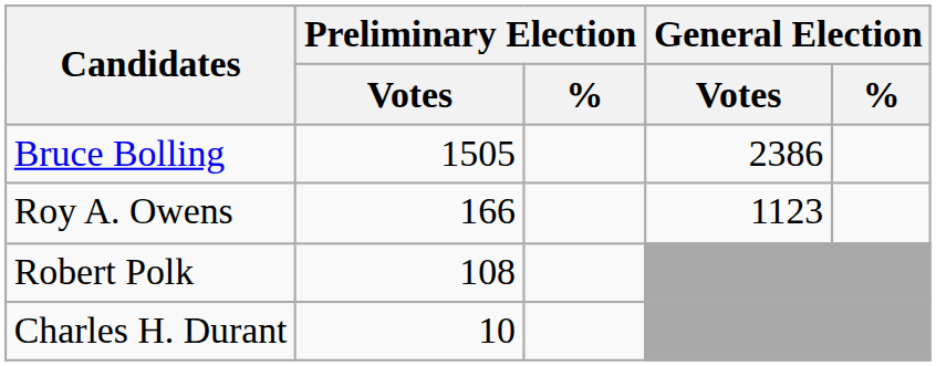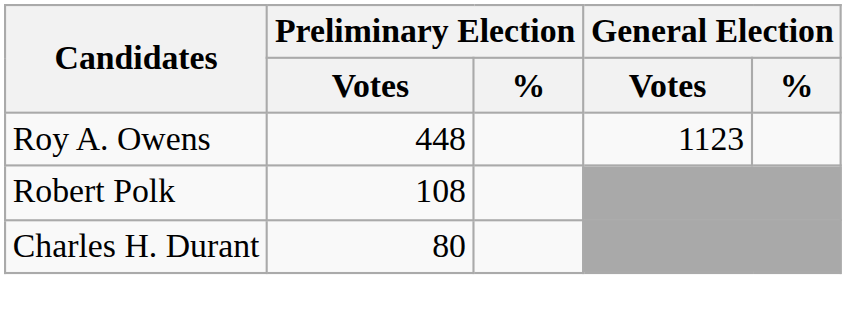 <table class=wikitable>
 <tr>
 <th colspan=1 rowspan=2><strong>Candidates</strong></th>
 <th colspan=2><strong>Preliminary Election</strong></th>
 <th colspan=2><strong>General Election</strong></th>
 </tr>
 <tr>
 <th>Votes</th>
 <th>%</th>
 <th>Votes</th>
 <th>%</th>
 </tr>
 <tr>
-<td><a href='#'>Bruce Bolling</a></td>
-<td align="right">1505</td>
-<td align="right"></td>
-<td align="right">2386</td>
-<td align="right"></td>
-</tr>
-<tr>
 <td>Roy A. Owens</td>
-<td align="right">166</td>
+<td align="right">448</td>
 <td align="right"></td>
 <td align="right">1123</td>
 <td align="right"></td>
 </tr>
 <tr>
 <td>Robert Polk</td>
 <td align="right">108</td>
 <td align="right"></td>
 <td colspan=2 bgcolor=darkgray> </td>
 </tr>
 <tr>
 <td>Charles H. Durant</td>
-<td align="right">10</td>
+<td align="right">80</td>
 <td align="right"></td>
 <td colspan=2 bgcolor=darkgray> </td>
 </tr>
 </table>
